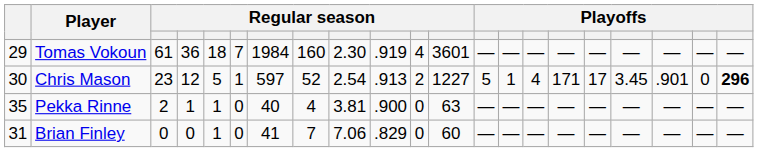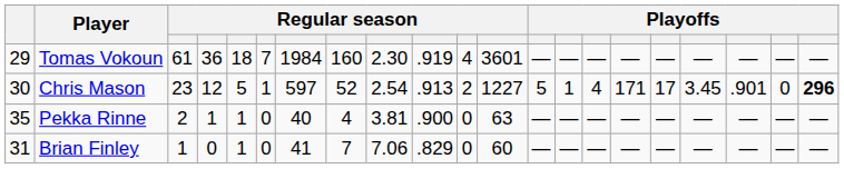 <table class="wikitable plainrowheaders" style="text-align:center;">
 <tr>
 <th scope="col" rowspan="2"></th>
 <th scope="col" rowspan="2">Player</th>
 <th scope=colgroup colspan=10>Regular season</th>
 <th scope=colgroup colspan=9>Playoffs</th>
 </tr>
 <tr>
 <th scope="col"></th>
 <th scope="col"></th>
 <th scope="col"></th>
 <th scope="col"></th>
 <th scope="col"></th>
 <th scope="col"></th>
 <th scope="col"></th>
 <th scope="col"></th>
 <th scope="col"></th>
 <th scope="col"></th>
 <th scope="col"></th>
 <th scope="col"></th>
 <th scope="col"></th>
 <th scope="col"></th>
 <th scope="col"></th>
 <th scope="col"></th>
 <th scope="col"></th>
 <th scope="col"></th>
 <th scope="col"></th>
 </tr>
 <tr>
 <td scope="row">29</td>
 <td align="left"><a href='#'>Tomas Vokoun</a></td>
 <td>61</td>
 <td>36</td>
 <td>18</td>
 <td>7</td>
 <td>1984</td>
 <td>160</td>
 <td>2.30</td>
 <td>.919</td>
 <td>4</td>
 <td>3601</td>
 <td>—</td>
 <td>—</td>
 <td>—</td>
 <td>—</td>
 <td>—</td>
 <td>—</td>
 <td>—</td>
 <td>—</td>
 <td>—</td>
 </tr>
 <tr>
 <td scope="row">30</td>
 <td align="left"><a href='#'>Chris Mason</a></td>
 <td>23</td>
 <td>12</td>
 <td>5</td>
 <td>1</td>
 <td>597</td>
 <td>52</td>
 <td>2.54</td>
 <td>.913</td>
 <td>2</td>
 <td>1227</td>
 <td>5</td>
 <td>1</td>
 <td>4</td>
 <td>171</td>
 <td>17</td>
 <td>3.45</td>
 <td>.901</td>
 <td>0</td>
 <td><strong>296</strong></td>
 </tr>
 <tr>
 <td scope="row">35</td>
 <td align="left"><a href='#'>Pekka Rinne</a></td>
 <td>2</td>
 <td>1</td>
 <td>1</td>
 <td>0</td>
 <td>40</td>
 <td>4</td>
 <td>3.81</td>
 <td>.900</td>
 <td>0</td>
 <td>63</td>
 <td>—</td>
 <td>—</td>
 <td>—</td>
 <td>—</td>
 <td>—</td>
 <td>—</td>
 <td>—</td>
 <td>—</td>
 <td>—</td>
 </tr>
 <tr>
 <td scope="row">31</td>
 <td align="left"><a href='#'>Brian Finley</a></td>
-<td>0</td>
+<td>1</td>
 <td>0</td>
 <td>1</td>
 <td>0</td>
 <td>41</td>
 <td>7</td>
 <td>7.06</td>
 <td>.829</td>
 <td>0</td>
 <td>60</td>
 <td>—</td>
 <td>—</td>
 <td>—</td>
 <td>—</td>
 <td>—</td>
 <td>—</td>
 <td>—</td>
 <td>—</td>
 <td>—</td>
 </tr>
 </table>
